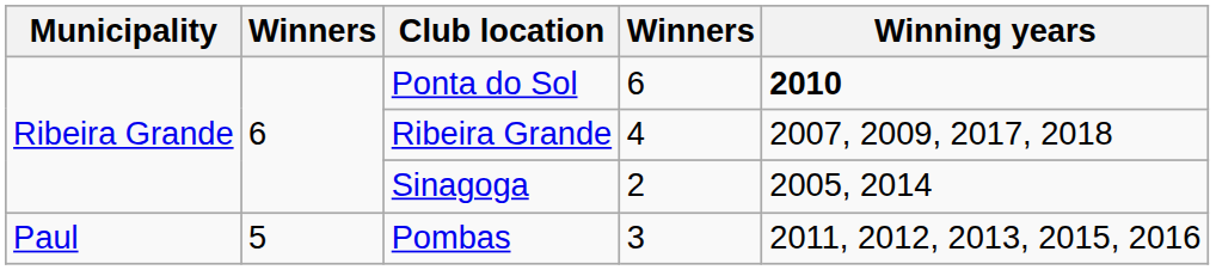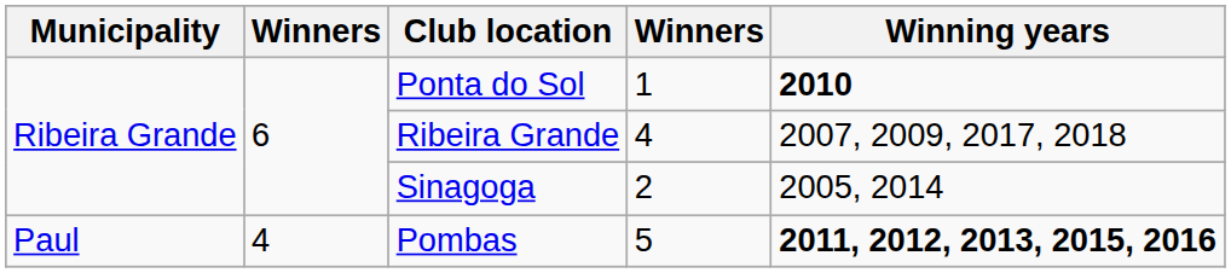 <table class="wikitable">
 <tr>
 <th>Municipality</th>
 <th>Winners</th>
 <th>Club location</th>
 <th>Winners</th>
 <th>Winning years</th>
 </tr>
 <tr>
 <td rowspan=3><a href='#'>Ribeira Grande</a></td>
 <td rowspan=3>6</td>
 <td><a href='#'>Ponta do Sol</a></td>
-<td>6</td>
+<td>1</td>
 <td><strong>2010</strong></td>
 </tr>
 <tr>
 <td><a href='#'>Ribeira Grande</a></td>
 <td>4</td>
 <td>2007, 2009, 2017, 2018</td>
 </tr>
 <tr>
 <td><a href='#'>Sinagoga</a></td>
 <td>2</td>
 <td>2005, 2014</td>
 </tr>
 <tr>
 <td><a href='#'>Paul</a></td>
+<td>4</td>
+<td><a href='#'>Pombas</a></td>
 <td>5</td>
-<td><a href='#'>Pombas</a></td>
-<td>3</td>
-<td>2011, 2012, 2013, 2015, 2016</td>
+<td><strong>2011, 2012, 2013, 2015, 2016</strong></td>
 </tr>
 </table>
